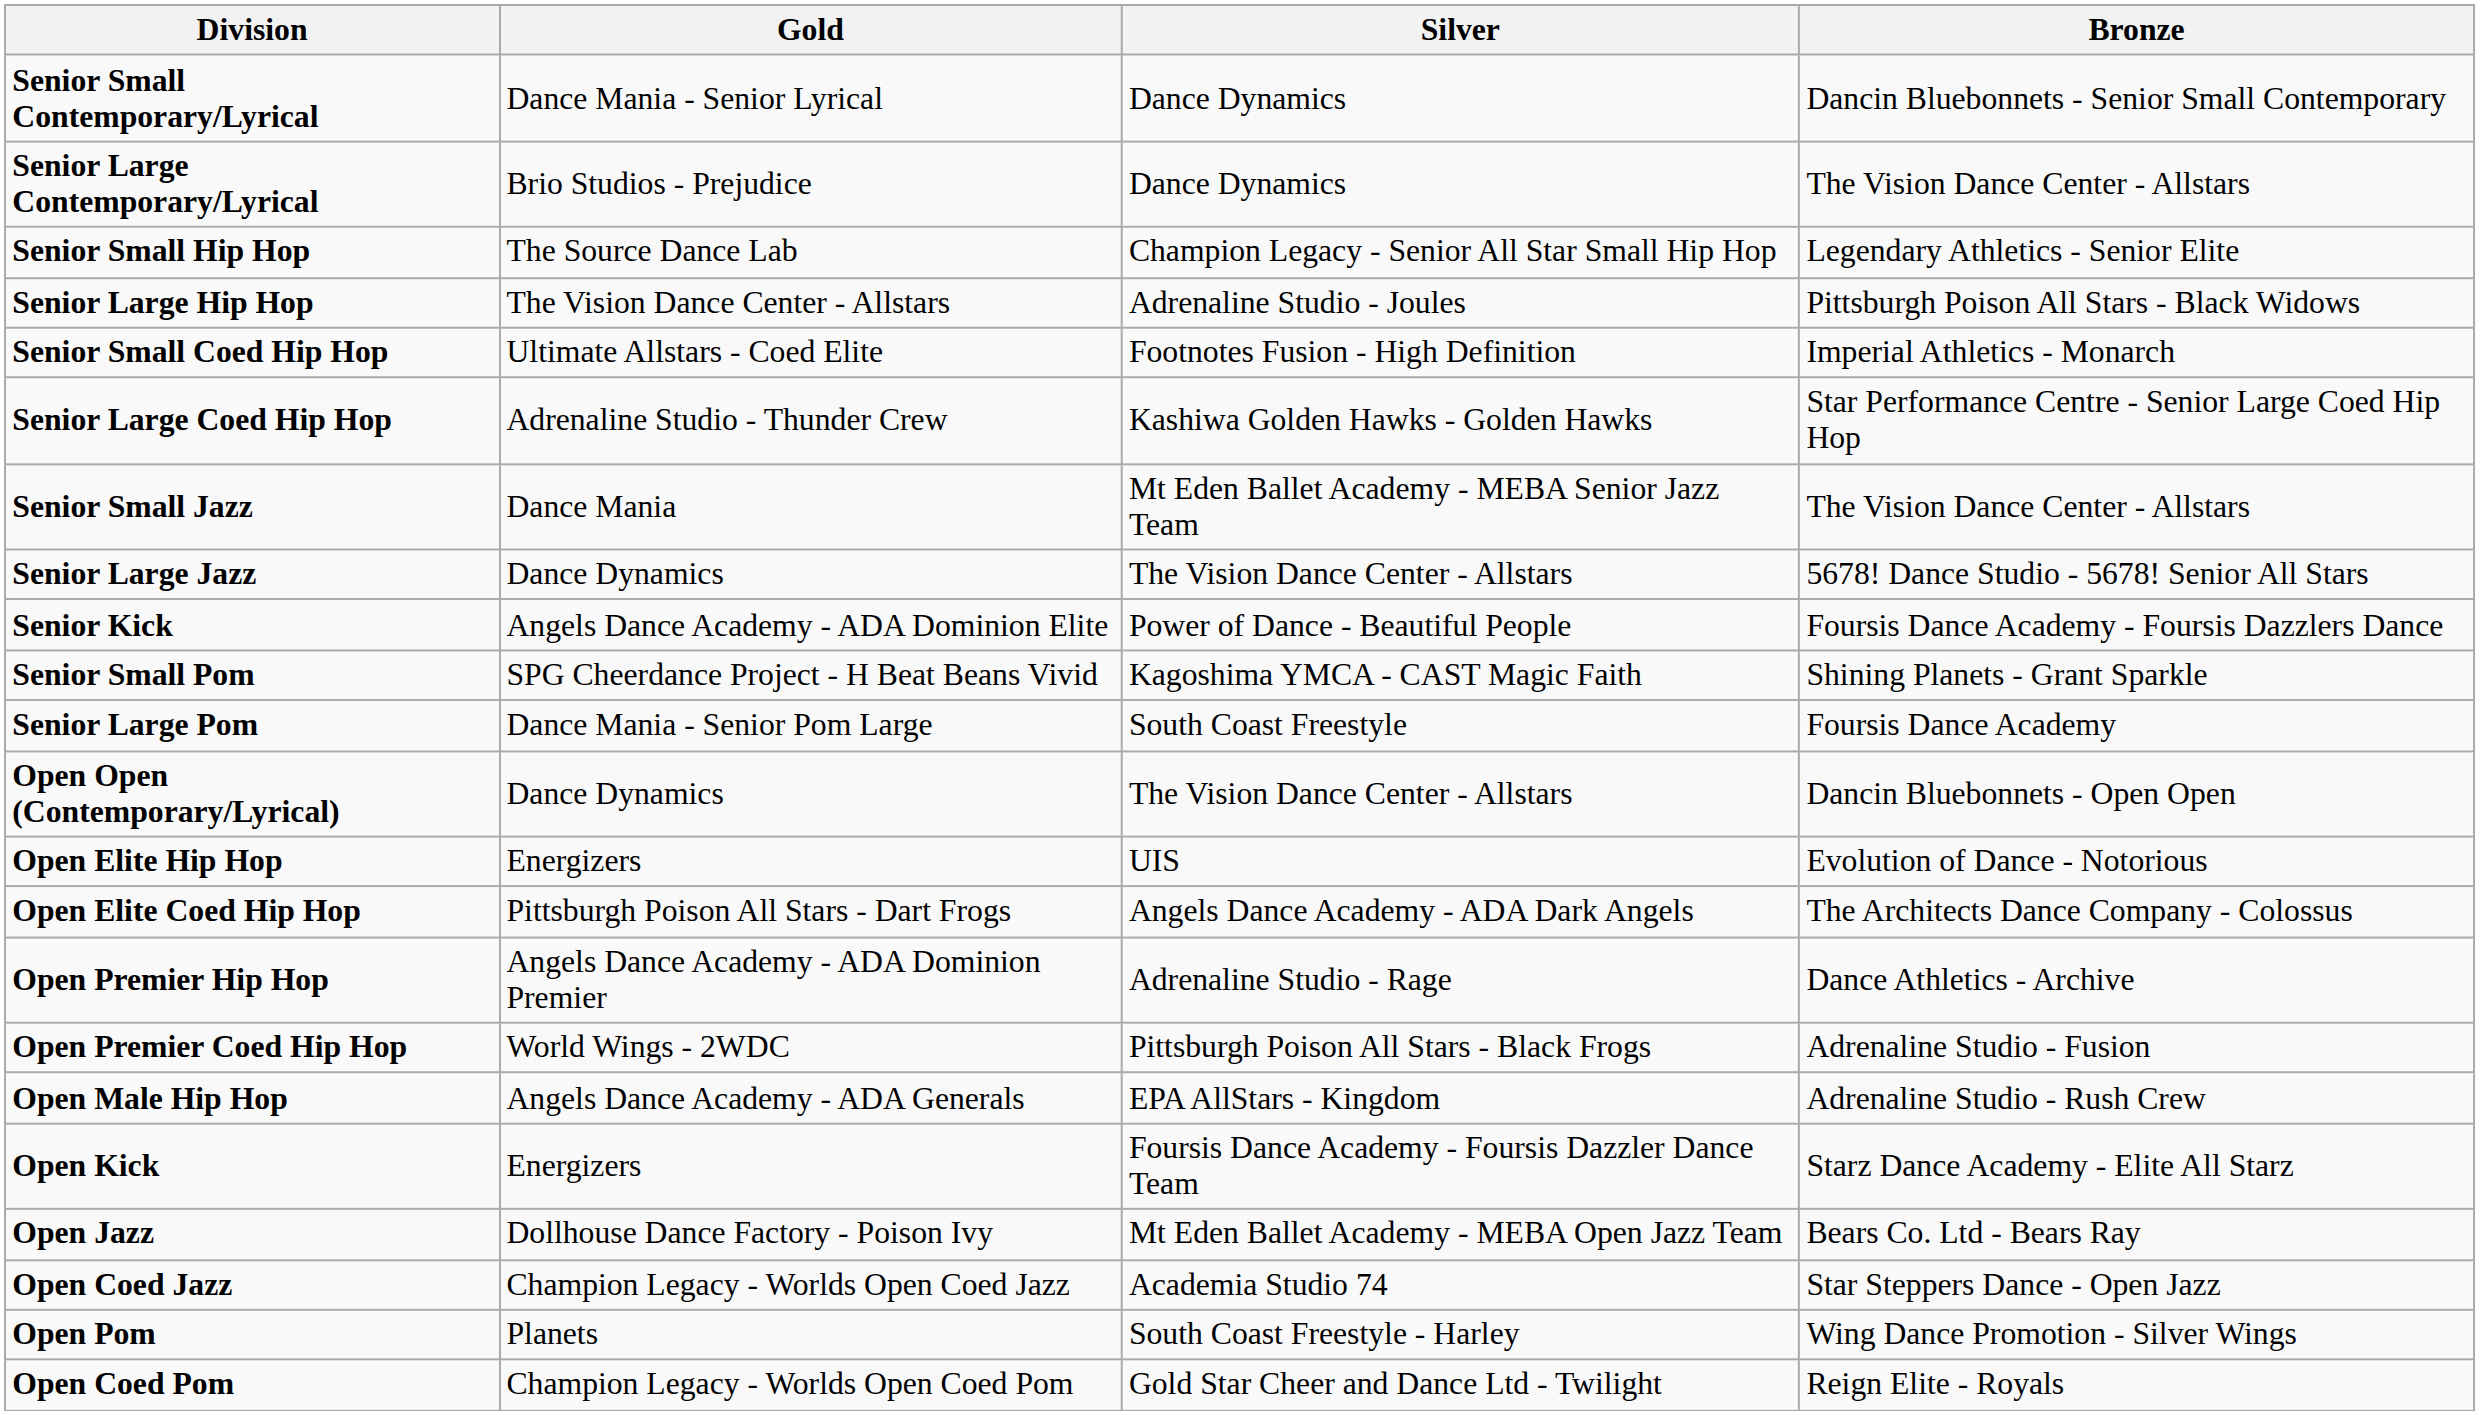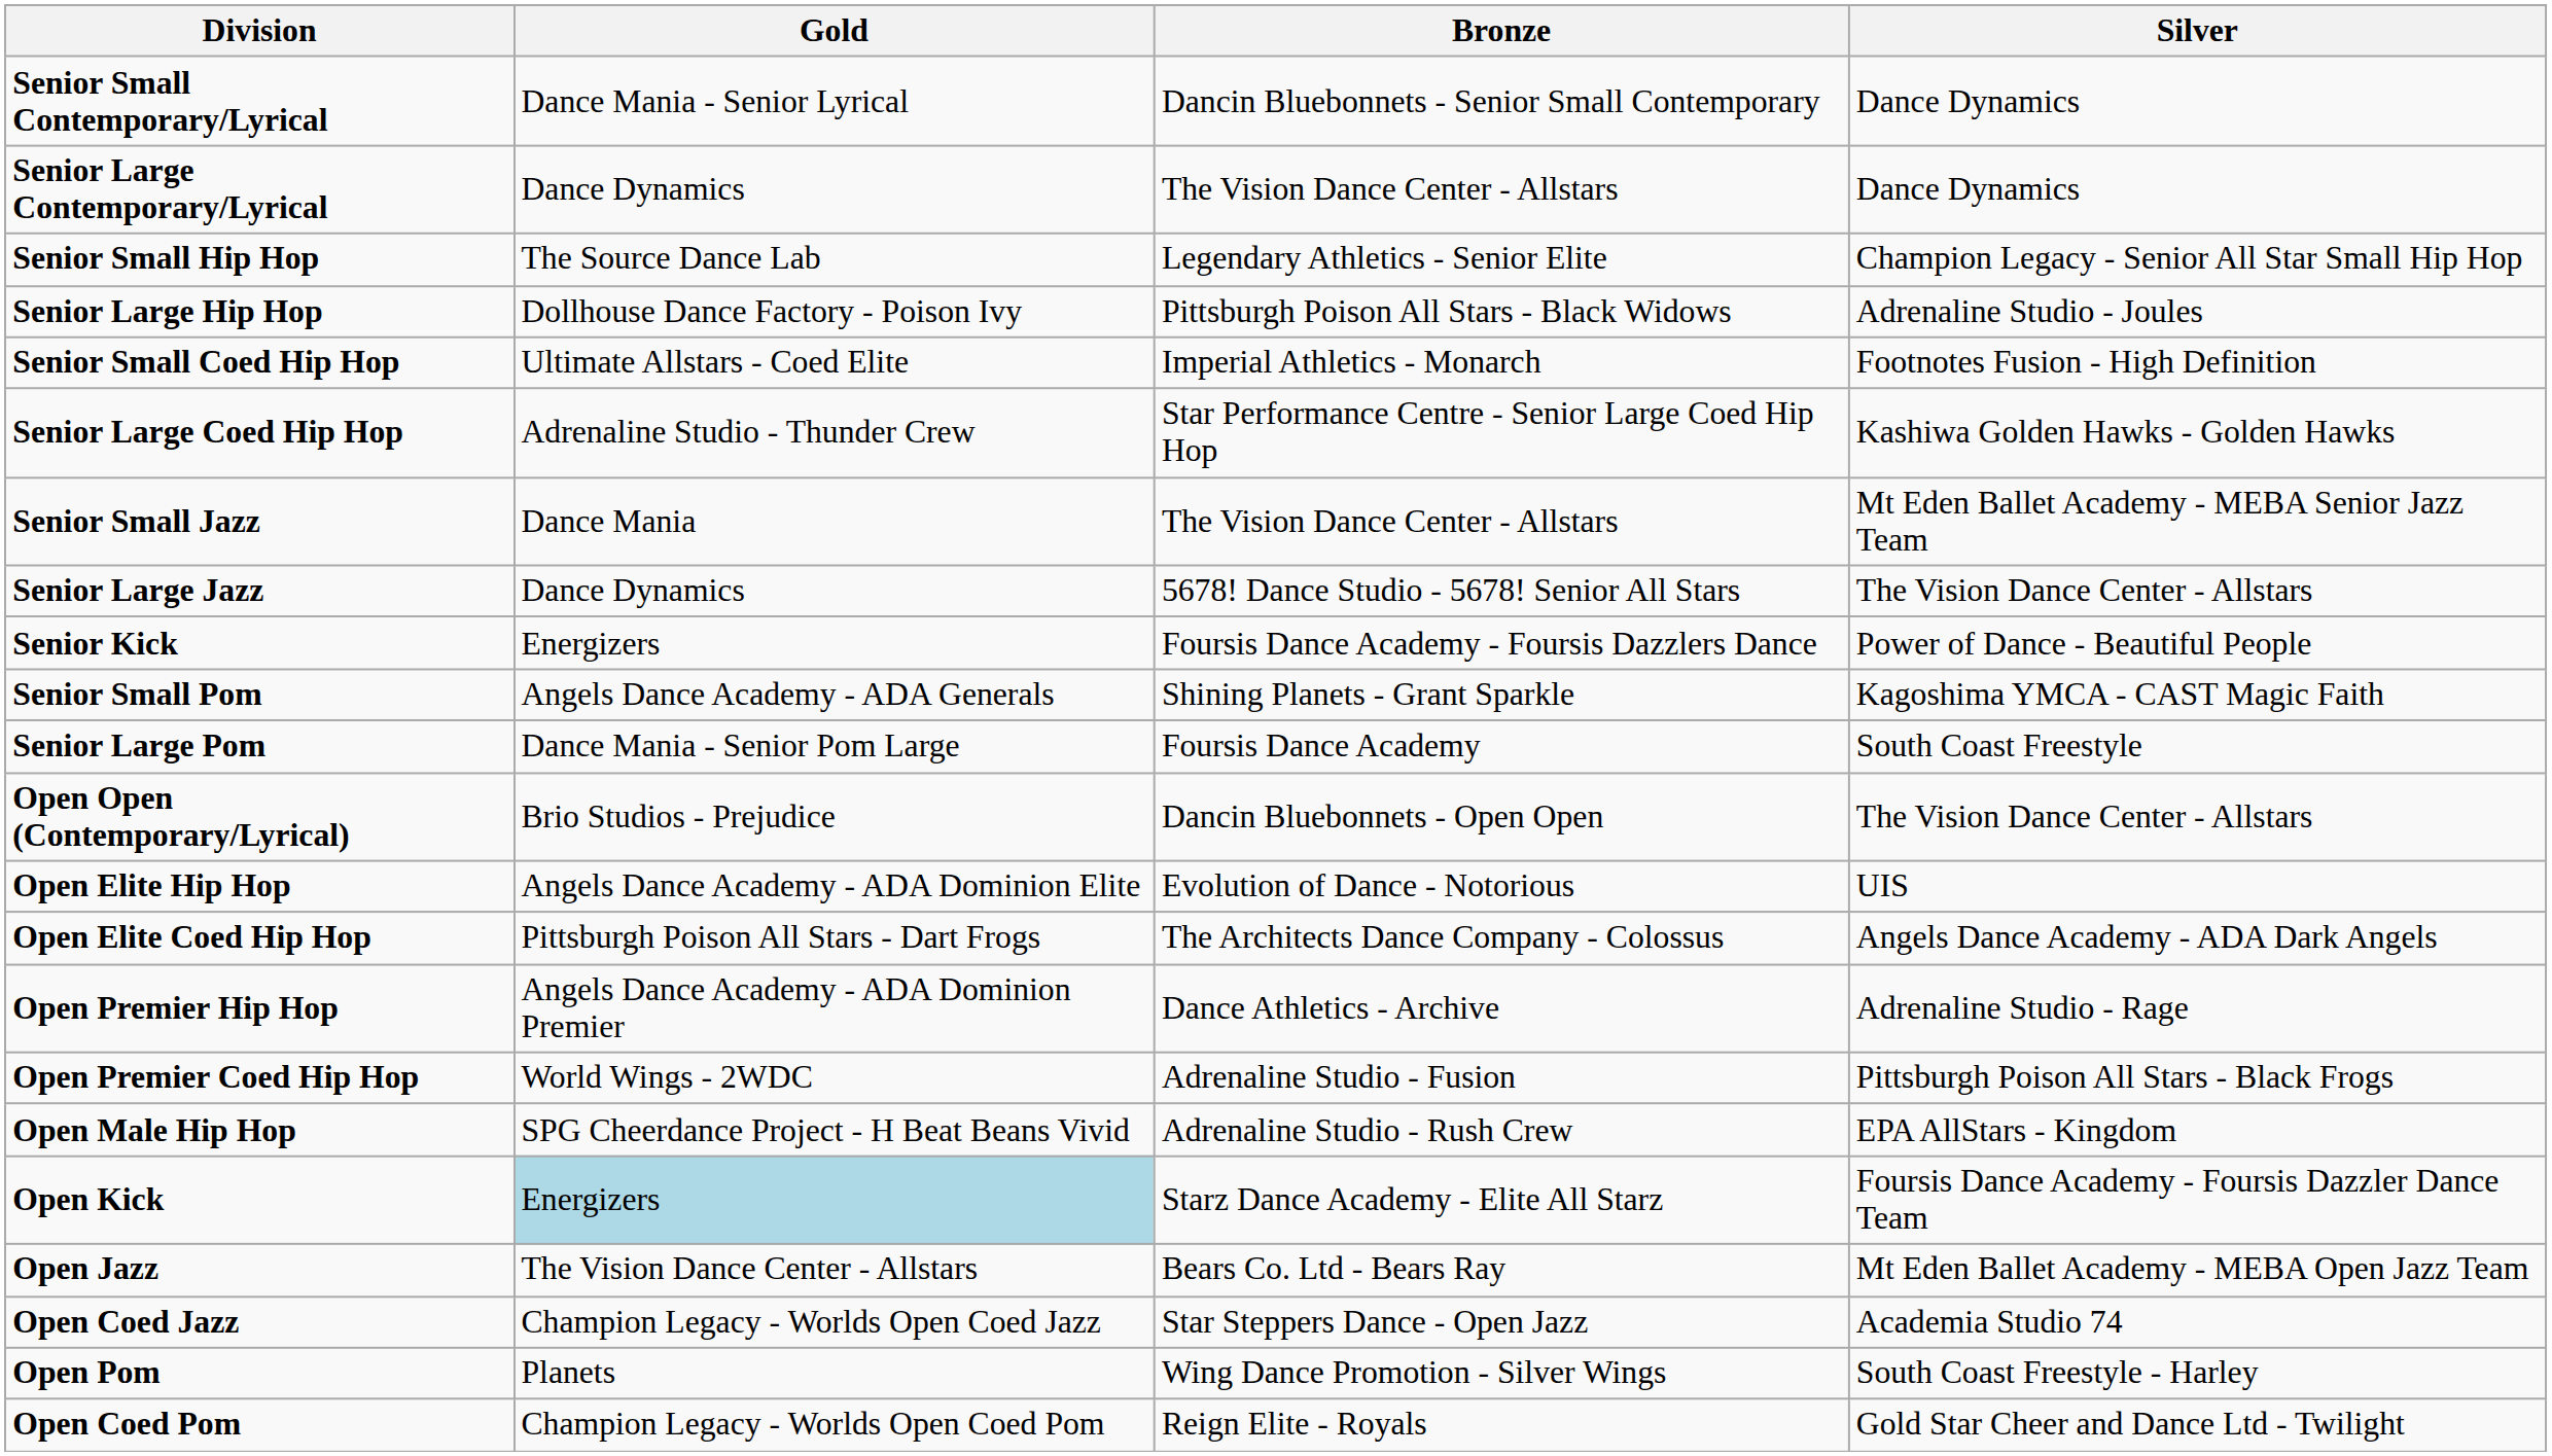 <table class="wikitable">
 <tr>
 <th>Division</th>
 <th>Gold</th>
+<th>Bronze</th>
 <th>Silver</th>
-<th>Bronze</th>
 </tr>
 <tr>
 <td><strong>Senior Small Contemporary/Lyrical</strong></td>
 <td>Dance Mania - Senior Lyrical</td>
+<td>Dancin Bluebonnets - Senior Small Contemporary</td>
 <td>Dance Dynamics</td>
-<td>Dancin Bluebonnets - Senior Small Contemporary</td>
 </tr>
 <tr>
 <td><strong>Senior Large Contemporary/Lyrical</strong></td>
-<td>Brio Studios - Prejudice</td>
 <td>Dance Dynamics</td>
 <td>The Vision Dance Center - Allstars</td>
+<td>Dance Dynamics</td>
 </tr>
 <tr>
 <td><strong>Senior Small Hip Hop</strong></td>
 <td>The Source Dance Lab</td>
+<td>Legendary Athletics - Senior Elite</td>
 <td>Champion Legacy - Senior All Star Small Hip Hop</td>
-<td>Legendary Athletics - Senior Elite</td>
 </tr>
 <tr>
 <td><strong>Senior Large Hip Hop</strong></td>
-<td>The Vision Dance Center - Allstars</td>
+<td>Dollhouse Dance Factory - Poison Ivy</td>
+<td>Pittsburgh Poison All Stars - Black Widows</td>
 <td>Adrenaline Studio - Joules</td>
-<td>Pittsburgh Poison All Stars - Black Widows</td>
 </tr>
 <tr>
 <td><strong>Senior Small Coed Hip Hop</strong></td>
 <td>Ultimate Allstars - Coed Elite</td>
+<td>Imperial Athletics - Monarch</td>
 <td>Footnotes Fusion - High Definition</td>
-<td>Imperial Athletics - Monarch</td>
 </tr>
 <tr>
 <td><strong>Senior Large Coed Hip Hop</strong></td>
 <td>Adrenaline Studio - Thunder Crew</td>
+<td>Star Performance Centre - Senior Large Coed Hip Hop</td>
 <td>Kashiwa Golden Hawks - Golden Hawks</td>
-<td>Star Performance Centre - Senior Large Coed Hip Hop</td>
 </tr>
 <tr>
 <td><strong>Senior Small Jazz</strong></td>
 <td>Dance Mania</td>
+<td>The Vision Dance Center - Allstars</td>
 <td>Mt Eden Ballet Academy - MEBA Senior Jazz Team</td>
-<td>The Vision Dance Center - Allstars</td>
 </tr>
 <tr>
 <td><strong>Senior Large Jazz</strong></td>
 <td>Dance Dynamics</td>
+<td>5678! Dance Studio - 5678! Senior All Stars</td>
 <td>The Vision Dance Center - Allstars</td>
-<td>5678! Dance Studio - 5678! Senior All Stars</td>
 </tr>
 <tr>
 <td><strong>Senior Kick</strong></td>
-<td>Angels Dance Academy - ADA Dominion Elite</td>
+<td>Energizers</td>
+<td>Foursis Dance Academy - Foursis Dazzlers Dance</td>
 <td>Power of Dance - Beautiful People</td>
-<td>Foursis Dance Academy - Foursis Dazzlers Dance</td>
 </tr>
 <tr>
 <td><strong>Senior Small Pom</strong></td>
-<td>SPG Cheerdance Project - H Beat Beans Vivid</td>
+<td>Angels Dance Academy - ADA Generals</td>
+<td>Shining Planets - Grant Sparkle</td>
 <td>Kagoshima YMCA - CAST Magic Faith</td>
-<td>Shining Planets - Grant Sparkle</td>
 </tr>
 <tr>
 <td><strong>Senior Large Pom</strong></td>
 <td>Dance Mania - Senior Pom Large</td>
+<td>Foursis Dance Academy</td>
 <td>South Coast Freestyle</td>
-<td>Foursis Dance Academy</td>
 </tr>
 <tr>
 <td><strong>Open Open (Contemporary/Lyrical)</strong></td>
-<td>Dance Dynamics</td>
+<td>Brio Studios - Prejudice</td>
+<td>Dancin Bluebonnets - Open Open</td>
 <td>The Vision Dance Center - Allstars</td>
-<td>Dancin Bluebonnets - Open Open</td>
 </tr>
 <tr>
 <td><strong>Open Elite Hip Hop</strong></td>
-<td>Energizers</td>
+<td>Angels Dance Academy - ADA Dominion Elite</td>
+<td>Evolution of Dance - Notorious</td>
 <td>UIS</td>
-<td>Evolution of Dance - Notorious</td>
 </tr>
 <tr>
 <td><strong>Open Elite Coed Hip Hop</strong></td>
 <td>Pittsburgh Poison All Stars - Dart Frogs</td>
+<td>The Architects Dance Company - Colossus</td>
 <td>Angels Dance Academy - ADA Dark Angels</td>
-<td>The Architects Dance Company - Colossus</td>
 </tr>
 <tr>
 <td><strong>Open Premier Hip Hop</strong></td>
 <td>Angels Dance Academy - ADA Dominion Premier</td>
+<td>Dance Athletics - Archive</td>
 <td>Adrenaline Studio - Rage</td>
-<td>Dance Athletics - Archive</td>
 </tr>
 <tr>
 <td><strong>Open Premier Coed Hip Hop</strong></td>
 <td>World Wings - 2WDC</td>
+<td>Adrenaline Studio - Fusion</td>
 <td>Pittsburgh Poison All Stars - Black Frogs</td>
-<td>Adrenaline Studio - Fusion</td>
 </tr>
 <tr>
 <td><strong>Open Male Hip Hop</strong></td>
-<td>Angels Dance Academy - ADA Generals</td>
+<td>SPG Cheerdance Project - H Beat Beans Vivid</td>
+<td>Adrenaline Studio - Rush Crew</td>
 <td>EPA AllStars - Kingdom</td>
-<td>Adrenaline Studio - Rush Crew</td>
 </tr>
 <tr>
 <td><strong>Open Kick</strong></td>
-<td>Energizers</td>
+<td style="background: lightblue;">Energizers</td>
+<td>Starz Dance Academy - Elite All Starz</td>
 <td>Foursis Dance Academy - Foursis Dazzler Dance Team</td>
-<td>Starz Dance Academy - Elite All Starz</td>
 </tr>
 <tr>
 <td><strong>Open Jazz</strong></td>
-<td>Dollhouse Dance Factory - Poison Ivy</td>
+<td>The Vision Dance Center - Allstars</td>
+<td>Bears Co. Ltd - Bears Ray</td>
 <td>Mt Eden Ballet Academy - MEBA Open Jazz Team</td>
-<td>Bears Co. Ltd - Bears Ray</td>
 </tr>
 <tr>
 <td><strong>Open Coed Jazz</strong></td>
 <td>Champion Legacy - Worlds Open Coed Jazz</td>
+<td>Star Steppers Dance - Open Jazz</td>
 <td>Academia Studio 74</td>
-<td>Star Steppers Dance - Open Jazz</td>
 </tr>
 <tr>
 <td><strong>Open Pom</strong></td>
 <td>Planets</td>
+<td>Wing Dance Promotion - Silver Wings</td>
 <td>South Coast Freestyle - Harley</td>
-<td>Wing Dance Promotion - Silver Wings</td>
 </tr>
 <tr>
 <td><strong>Open Coed Pom</strong></td>
 <td>Champion Legacy - Worlds Open Coed Pom</td>
+<td>Reign Elite - Royals</td>
 <td>Gold Star Cheer and Dance Ltd - Twilight</td>
-<td>Reign Elite - Royals</td>
 </tr>
 </table>
